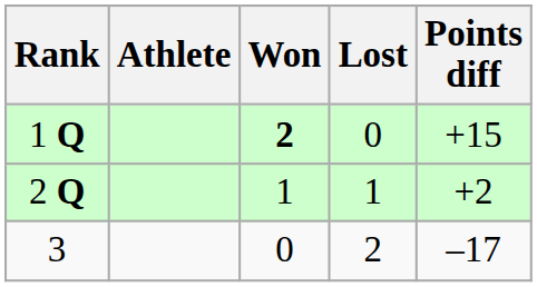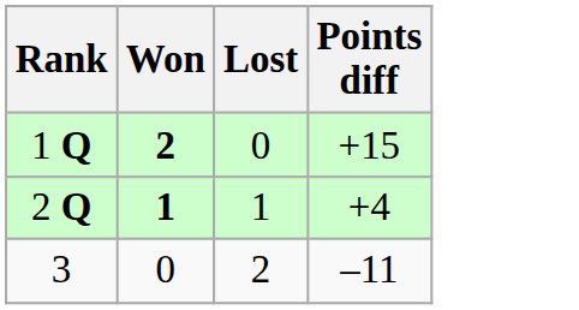 <table class="wikitable">
 <tr>
 <th>Rank</th>
-<th>Athlete</th>
 <th>Won</th>
 <th>Lost</th>
 <th>Points<br>diff</th>
 </tr>
 <tr bgcolor="#ccffcc">
 <td align="center">1 <strong>Q</strong></td>
-<td><strong></strong></td>
 <td align="center"><strong>2</strong></td>
 <td align="center">0</td>
 <td align="center">+15</td>
 </tr>
 <tr bgcolor="#ccffcc">
 <td align="center">2 <strong>Q</strong></td>
-<td><strong></strong></td>
+<td align="center"><strong>1</strong></td>
 <td align="center">1</td>
-<td align="center">1</td>
-<td align="center">+2</td>
+<td align="center">+4</td>
 </tr>
 <tr>
 <td align="center">3</td>
-<td></td>
 <td align="center">0</td>
 <td align="center">2</td>
-<td align="center">–17</td>
+<td align="center">–11</td>
 </tr>
 </table>
